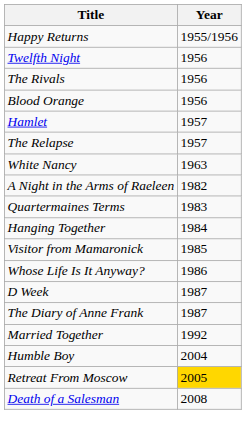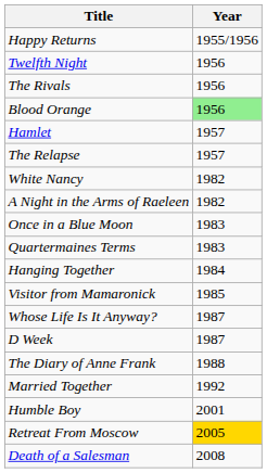 <table class="wikitable">
 <tr>
 <th>Title</th>
 <th>Year</th>
 </tr>
 <tr>
 <td><em>Happy Returns</em></td>
 <td>1955/1956</td>
 </tr>
 <tr>
 <td><em><a href='#'>Twelfth Night</a></em></td>
 <td>1956</td>
 </tr>
 <tr>
 <td><em>The Rivals</em></td>
 <td>1956</td>
 </tr>
 <tr>
 <td><em>Blood Orange</em></td>
-<td>1956</td>
+<td style="background: lightgreen;">1956</td>
 </tr>
 <tr>
 <td><em><a href='#'>Hamlet</a></em></td>
 <td>1957</td>
 </tr>
 <tr>
 <td><em>The Relapse</em></td>
 <td>1957</td>
 </tr>
 <tr>
 <td><em>White Nancy</em></td>
-<td>1963</td>
+<td>1982</td>
 </tr>
 <tr>
 <td><em>A Night in the Arms of Raeleen</em></td>
 <td>1982</td>
+</tr>
+<tr>
+<td><em>Once in a Blue Moon</em></td>
+<td>1983</td>
 </tr>
 <tr>
 <td><em>Quartermaines Terms</em></td>
 <td>1983</td>
 </tr>
 <tr>
 <td><em>Hanging Together </em></td>
 <td>1984</td>
 </tr>
 <tr>
 <td><em>Visitor from Mamaronick</em></td>
 <td>1985</td>
 </tr>
 <tr>
 <td><em>Whose Life Is It Anyway?</em></td>
-<td>1986</td>
+<td>1987</td>
 </tr>
 <tr>
 <td><em>D Week</em></td>
 <td>1987</td>
 </tr>
 <tr>
 <td><em>The Diary of Anne Frank</em></td>
-<td>1987</td>
+<td>1988</td>
 </tr>
 <tr>
 <td><em>Married Together</em></td>
 <td>1992</td>
 </tr>
 <tr>
 <td><em>Humble Boy</em></td>
-<td>2004</td>
+<td>2001</td>
 </tr>
 <tr>
 <td><em>Retreat From Moscow</em></td>
 <td style="background: gold;">2005</td>
 </tr>
 <tr>
 <td><em><a href='#'>Death of a Salesman</a></em></td>
 <td>2008</td>
 </tr>
 </table>
